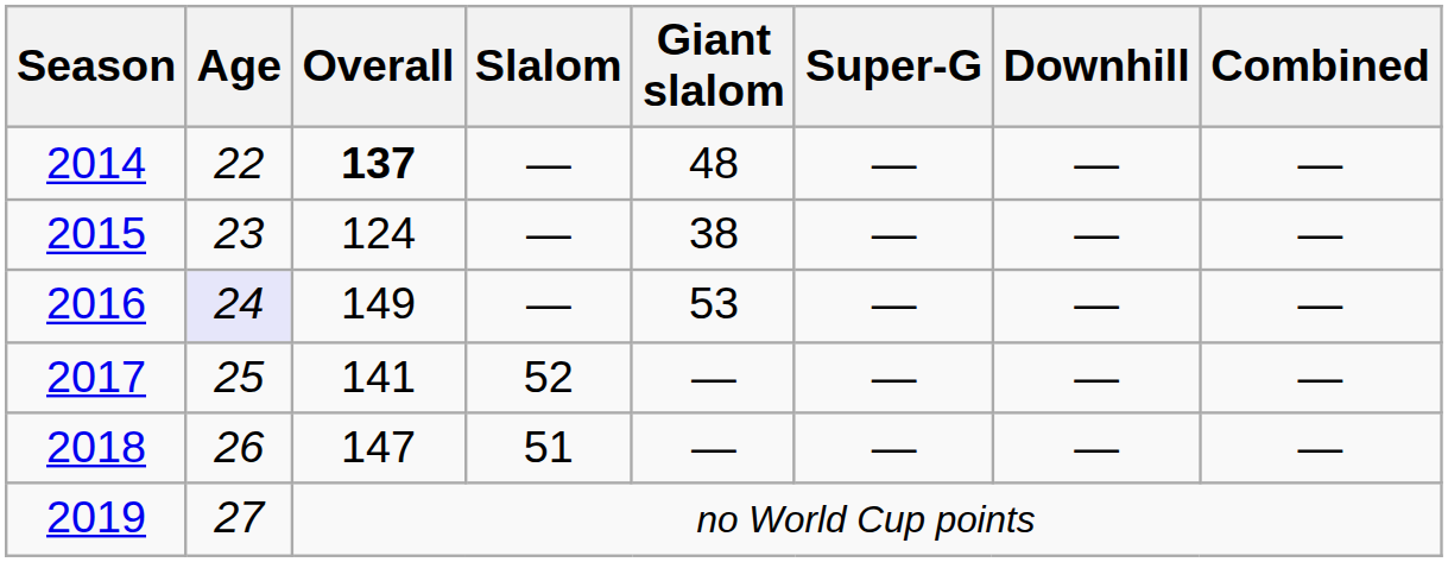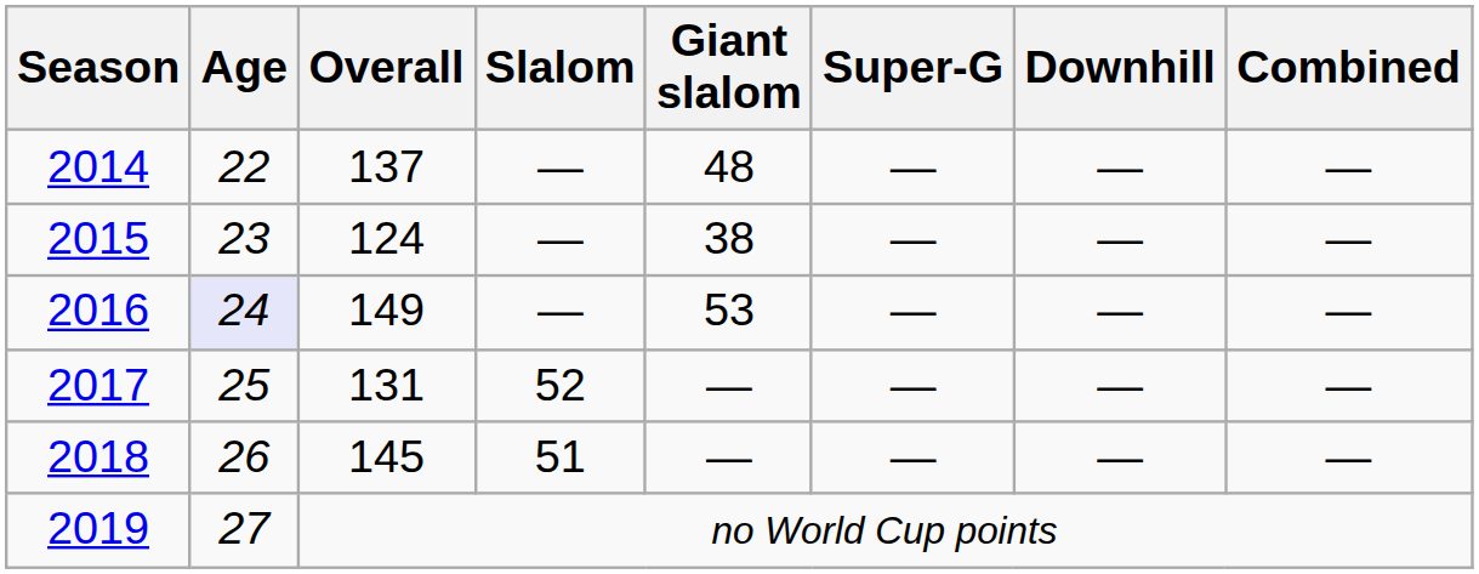 <table class="wikitable" style="text-align:center; font-size:100%;">
 <tr>
 <th>Season</th>
 <th>Age</th>
 <th>Overall</th>
 <th>Slalom</th>
 <th>Giant<br>slalom</th>
 <th>Super-G</th>
 <th>Downhill</th>
 <th>Combined</th>
 </tr>
 <tr>
 <td><a href='#'>2014</a></td>
 <td><em>22</em></td>
-<td><strong>137</strong></td>
+<td>137</td>
 <td>—</td>
 <td>48</td>
 <td>—</td>
 <td>—</td>
 <td>—</td>
 </tr>
 <tr>
 <td><a href='#'>2015</a></td>
 <td><em>23</em></td>
 <td>124</td>
 <td>—</td>
 <td>38</td>
 <td>—</td>
 <td>—</td>
 <td>—</td>
 </tr>
 <tr>
 <td><a href='#'>2016</a></td>
 <td style="background: lavender;"><em>24</em></td>
 <td>149</td>
 <td>—</td>
 <td>53</td>
 <td>—</td>
 <td>—</td>
 <td>—</td>
 </tr>
 <tr>
 <td><a href='#'>2017</a></td>
 <td><em>25</em></td>
-<td>141</td>
+<td>131</td>
 <td>52</td>
 <td>—</td>
 <td>—</td>
 <td>—</td>
 <td>—</td>
 </tr>
 <tr>
 <td><a href='#'>2018</a></td>
 <td><em>26</em></td>
-<td>147</td>
+<td>145</td>
 <td>51</td>
 <td>—</td>
 <td>—</td>
 <td>—</td>
 <td>—</td>
 </tr>
 <tr>
 <td><a href='#'>2019</a></td>
 <td><em>27</em></td>
 <td colspan=6><small><em>no World Cup points</em></small></td>
 </tr>
 </table>
